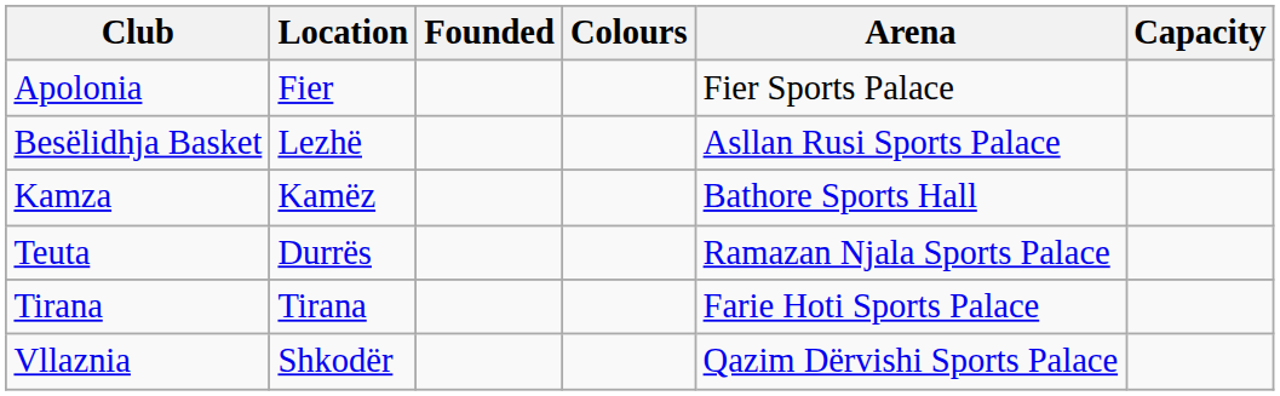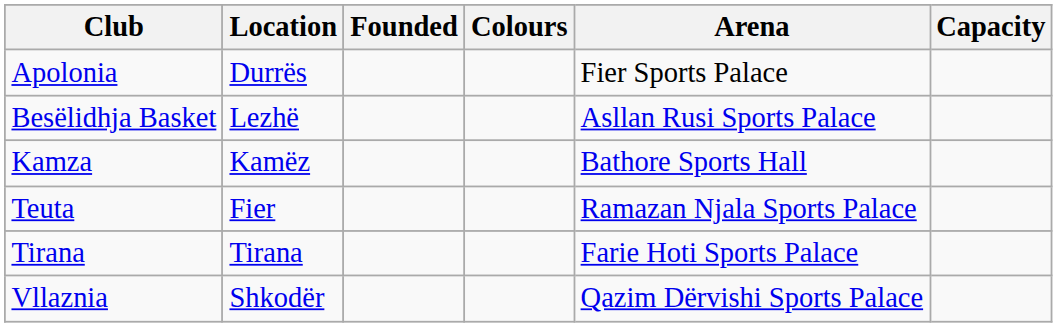 <table class="wikitable sortable">
 <tr>
 <th scope="col">Club</th>
 <th scope="col">Location</th>
 <th scope="col">Founded</th>
 <th scope="col">Colours</th>
 <th scope="col">Arena</th>
 <th scope="col">Capacity</th>
 </tr>
 <tr bgcolor=>
 <td><a href='#'>Apolonia</a></td>
-<td><a href='#'>Fier</a></td>
+<td><a href='#'>Durrës</a></td>
 <td></td>
 <td></td>
 <td>Fier Sports Palace</td>
 <td></td>
 </tr>
 <tr bgcolor=>
 <td><a href='#'>Besëlidhja Basket</a></td>
 <td><a href='#'>Lezhë</a></td>
 <td></td>
 <td></td>
 <td><a href='#'>Asllan Rusi Sports Palace</a></td>
 <td></td>
 </tr>
 <tr bgcolor=>
 <td><a href='#'>Kamza</a></td>
 <td><a href='#'>Kamëz</a></td>
 <td></td>
 <td></td>
 <td><a href='#'>Bathore Sports Hall</a></td>
 <td></td>
 </tr>
 <tr bgcolor=>
 <td><a href='#'>Teuta</a></td>
-<td><a href='#'>Durrës</a></td>
+<td><a href='#'>Fier</a></td>
 <td></td>
 <td></td>
 <td><a href='#'>Ramazan Njala Sports Palace</a></td>
 <td></td>
 </tr>
 <tr bgcolor=>
 <td><a href='#'>Tirana</a></td>
 <td><a href='#'>Tirana</a></td>
 <td></td>
 <td></td>
 <td><a href='#'>Farie Hoti Sports Palace</a></td>
 <td></td>
 </tr>
 <tr bgcolor=>
 <td><a href='#'>Vllaznia</a></td>
 <td><a href='#'>Shkodër</a></td>
 <td></td>
 <td></td>
 <td><a href='#'>Qazim Dërvishi Sports Palace</a></td>
 <td></td>
 </tr>
 </table>
